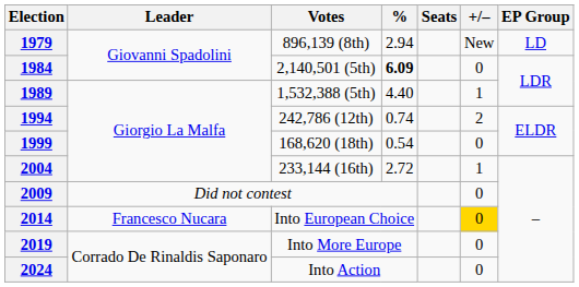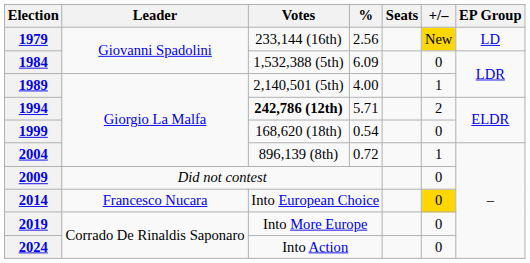 <table class="wikitable" style="text-align:center">
 <tr>
 <th>Election</th>
 <th>Leader</th>
 <th>Votes</th>
 <th>%</th>
 <th>Seats</th>
 <th>+/–</th>
 <th>EP Group</th>
 </tr>
 <tr>
 <th><a href='#'>1979</a></th>
 <td rowspan="2"><a href='#'>Giovanni Spadolini</a></td>
-<td>896,139 (8th)</td>
-<td>2.94</td>
+<td>233,144 (16th)</td>
+<td>2.56</td>
 <td></td>
-<td>New</td>
+<td style="background: gold;">New</td>
 <td><a href='#'>LD</a></td>
 </tr>
 <tr>
 <th><a href='#'>1984</a></th>
-<td>2,140,501 (5th)</td>
-<td><strong>6.09</strong></td>
+<td>1,532,388 (5th)</td>
+<td>6.09</td>
 <td></td>
 <td> 0</td>
 <td rowspan="2"><a href='#'>LDR</a></td>
 </tr>
 <tr>
 <th><a href='#'>1989</a></th>
 <td rowspan="4"><a href='#'>Giorgio La Malfa</a></td>
-<td>1,532,388 (5th)</td>
-<td>4.40</td>
+<td>2,140,501 (5th)</td>
+<td>4.00</td>
 <td></td>
 <td> 1</td>
 </tr>
 <tr>
 <th><a href='#'>1994</a></th>
-<td>242,786 (12th)</td>
-<td>0.74</td>
+<td><strong>242,786 (12th)</strong></td>
+<td>5.71</td>
 <td></td>
 <td> 2</td>
 <td rowspan="2"><a href='#'>ELDR</a></td>
 </tr>
 <tr>
 <th><a href='#'>1999</a></th>
 <td>168,620 (18th)</td>
 <td>0.54</td>
 <td></td>
 <td> 0</td>
 </tr>
 <tr>
 <th><a href='#'>2004</a></th>
-<td>233,144 (16th)</td>
-<td>2.72</td>
+<td>896,139 (8th)</td>
+<td>0.72</td>
 <td></td>
 <td> 1</td>
 <td rowspan="5">–</td>
 </tr>
 <tr>
 <th><a href='#'>2009</a></th>
 <td colspan="3"><em>Did not contest</em></td>
 <td></td>
 <td> 0</td>
 </tr>
 <tr>
 <th><a href='#'>2014</a></th>
 <td><a href='#'>Francesco Nucara</a></td>
 <td colspan="2">Into <a href='#'>European Choice</a></td>
 <td></td>
 <td style="background: gold;"> 0</td>
 </tr>
 <tr>
 <th><a href='#'>2019</a></th>
 <td rowspan="2">Corrado De Rinaldis Saponaro</td>
 <td colspan="2">Into <a href='#'>More Europe</a></td>
 <td></td>
 <td> 0</td>
 </tr>
 <tr>
 <th><a href='#'>2024</a></th>
 <td colspan="2">Into <a href='#'>Action</a></td>
 <td></td>
 <td> 0</td>
 </tr>
 </table>
